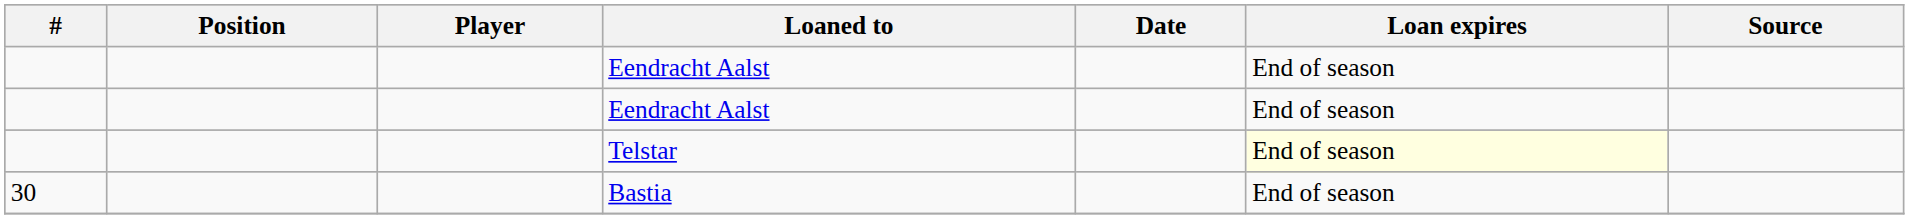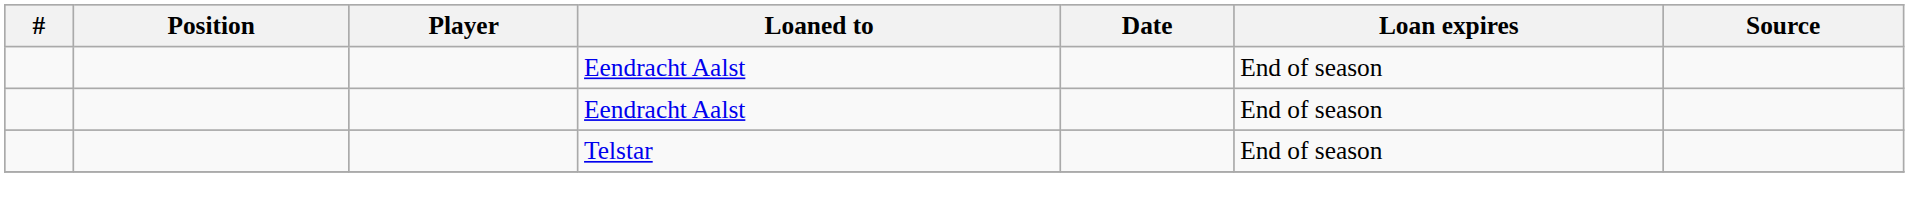 <table class="wikitable sortable" style="width:90%; text-align:center; font-size:95%; text-align:left;">
 <tr>
 <th>#</th>
 <th>Position</th>
 <th>Player</th>
 <th>Loaned to</th>
 <th>Date</th>
 <th>Loan expires</th>
 <th>Source</th>
 </tr>
 <tr>
 <td></td>
 <td></td>
 <td></td>
 <td> <a href='#'>Eendracht Aalst</a></td>
 <td></td>
 <td>End of season</td>
 <td></td>
 </tr>
 <tr>
 <td></td>
 <td></td>
 <td></td>
 <td> <a href='#'>Eendracht Aalst</a></td>
 <td></td>
 <td>End of season</td>
 <td></td>
 </tr>
 <tr>
 <td></td>
 <td></td>
 <td></td>
 <td> <a href='#'>Telstar</a></td>
 <td></td>
-<td style="background: lightyellow;">End of season</td>
-<td></td>
-</tr>
-<tr>
-<td>30</td>
-<td></td>
-<td></td>
-<td> <a href='#'>Bastia</a></td>
-<td></td>
 <td>End of season</td>
 <td></td>
 </tr>
 <tr>
 </tr>
 </table>
